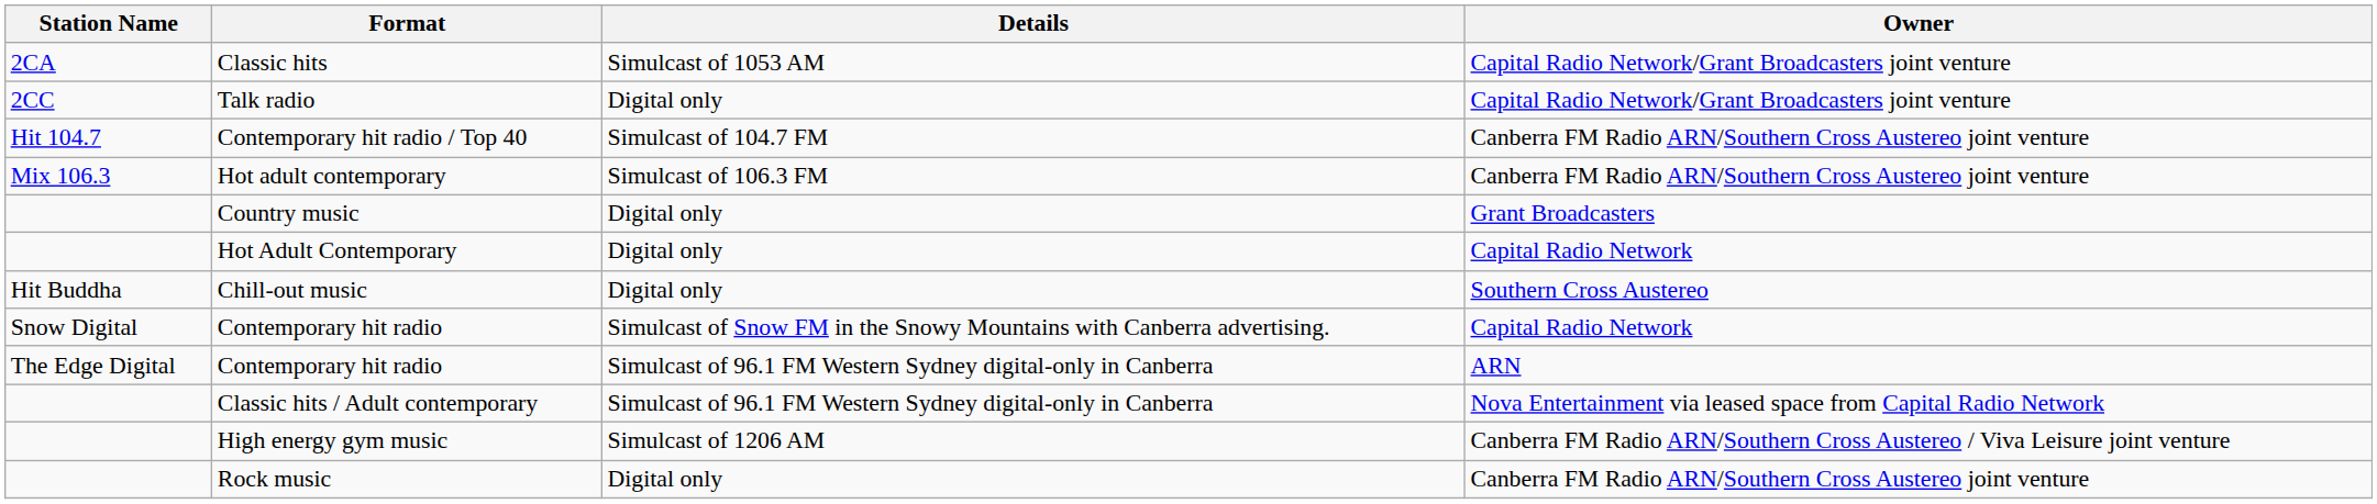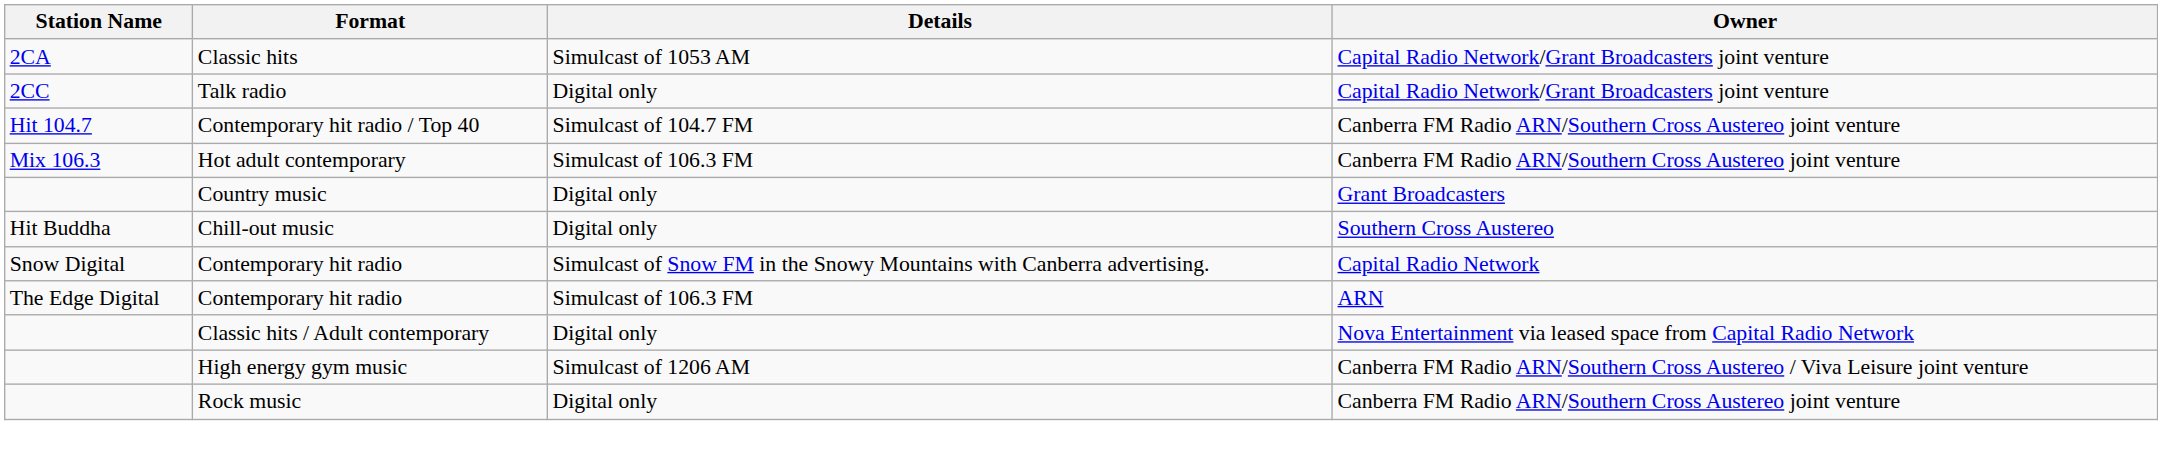 <table class="wikitable" width="100%">
 <tr>
 <th>Station Name</th>
 <th>Format</th>
 <th>Details</th>
 <th>Owner</th>
 </tr>
 <tr>
 <td><a href='#'>2CA</a></td>
 <td>Classic hits</td>
 <td>Simulcast of 1053 AM</td>
 <td><a href='#'>Capital Radio Network</a>/<a href='#'>Grant Broadcasters</a> joint venture</td>
 </tr>
 <tr>
 <td><a href='#'>2CC</a></td>
 <td>Talk radio</td>
 <td>Digital only</td>
 <td><a href='#'>Capital Radio Network</a>/<a href='#'>Grant Broadcasters</a> joint venture</td>
 </tr>
 <tr>
 <td><a href='#'>Hit 104.7</a></td>
 <td>Contemporary hit radio / Top 40</td>
 <td>Simulcast of 104.7 FM</td>
 <td>Canberra FM Radio <a href='#'>ARN</a>/<a href='#'>Southern Cross Austereo</a> joint venture</td>
 </tr>
 <tr>
 <td><a href='#'>Mix 106.3</a></td>
 <td>Hot adult contemporary</td>
 <td>Simulcast of 106.3 FM</td>
 <td>Canberra FM Radio <a href='#'>ARN</a>/<a href='#'>Southern Cross Austereo</a> joint venture</td>
 </tr>
 <tr>
 <td></td>
 <td>Country music</td>
 <td>Digital only</td>
 <td><a href='#'>Grant Broadcasters</a></td>
 </tr>
 <tr>
-<td></td>
-<td>Hot Adult Contemporary</td>
-<td>Digital only</td>
-<td><a href='#'>Capital Radio Network</a></td>
-</tr>
-<tr>
 <td>Hit Buddha</td>
 <td>Chill-out music</td>
 <td>Digital only</td>
 <td><a href='#'>Southern Cross Austereo</a></td>
 </tr>
 <tr>
 <td>Snow Digital</td>
 <td>Contemporary hit radio</td>
 <td>Simulcast of <a href='#'>Snow FM</a> in the Snowy Mountains with Canberra advertising.</td>
 <td><a href='#'>Capital Radio Network</a></td>
 </tr>
 <tr>
 <td>The Edge Digital</td>
 <td>Contemporary hit radio</td>
-<td>Simulcast of 96.1 FM Western Sydney digital-only in Canberra</td>
+<td>Simulcast of 106.3 FM</td>
 <td><a href='#'>ARN</a></td>
 </tr>
 <tr>
 <td></td>
 <td>Classic hits / Adult contemporary</td>
-<td>Simulcast of 96.1 FM Western Sydney digital-only in Canberra</td>
+<td>Digital only</td>
 <td><a href='#'>Nova Entertainment</a> via leased space from <a href='#'>Capital Radio Network</a></td>
 </tr>
 <tr>
 <td></td>
 <td>High energy gym music</td>
 <td>Simulcast of 1206 AM</td>
 <td>Canberra FM Radio <a href='#'>ARN</a>/<a href='#'>Southern Cross Austereo</a> / Viva Leisure joint venture</td>
 </tr>
 <tr>
 <td></td>
 <td>Rock music</td>
 <td>Digital only</td>
 <td>Canberra FM Radio <a href='#'>ARN</a>/<a href='#'>Southern Cross Austereo</a> joint venture</td>
 </tr>
 </table>
